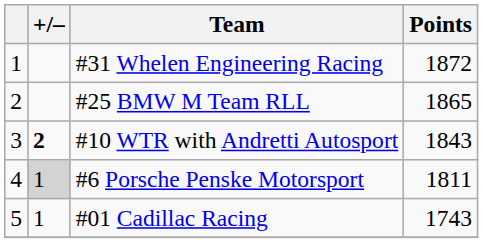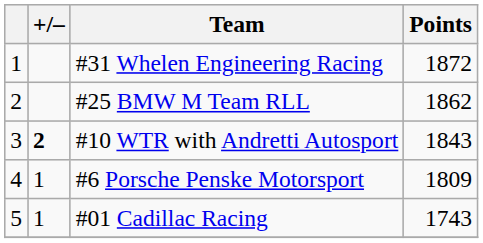 <table class="wikitable" style="font-size: 95%;">
 <tr>
 <th scope="col"></th>
 <th scope="col">+/–</th>
 <th scope="col">Team</th>
 <th scope="col">Points</th>
 </tr>
 <tr>
 <td align=center>1</td>
 <td align="left"></td>
 <td> #31 <a href='#'>Whelen Engineering Racing</a></td>
 <td align=right>1872</td>
 </tr>
 <tr>
 <td align=center>2</td>
 <td align="left"></td>
 <td> #25 <a href='#'>BMW M Team RLL</a></td>
-<td align=right>1865</td>
+<td align=right>1862</td>
 </tr>
 <tr>
 <td align=center>3</td>
 <td align="left"><strong> 2</strong></td>
 <td> #10 <a href='#'>WTR</a> with <a href='#'>Andretti Autosport</a></td>
 <td align=right>1843</td>
 </tr>
 <tr>
 <td align=center>4</td>
-<td align="left" style="background: lightgrey;"> 1</td>
+<td align="left"> 1</td>
 <td> #6 <a href='#'>Porsche Penske Motorsport</a></td>
-<td align=right>1811</td>
+<td align=right>1809</td>
 </tr>
 <tr>
 <td align=center>5</td>
 <td align="left"> 1</td>
 <td> #01 <a href='#'>Cadillac Racing</a></td>
 <td align=right>1743</td>
 </tr>
 <tr>
 </tr>
 </table>
